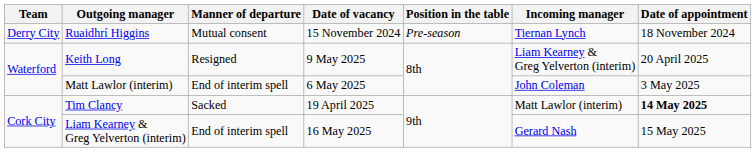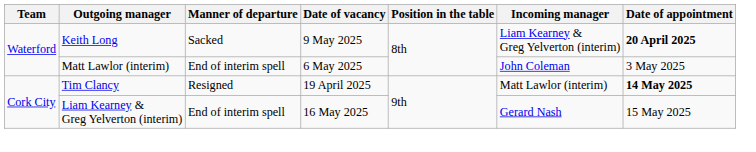 <table class="wikitable sortable">
 <tr>
 <th>Team</th>
 <th>Outgoing manager</th>
 <th>Manner of departure</th>
 <th>Date of vacancy</th>
 <th>Position in the table</th>
 <th>Incoming manager</th>
 <th>Date of appointment</th>
 </tr>
 <tr>
-<td><a href='#'>Derry City</a></td>
-<td nowrap> <a href='#'>Ruaidhrí Higgins</a></td>
-<td>Mutual consent</td>
-<td>15 November 2024</td>
-<td><em>Pre-season</em></td>
-<td nowrap> <a href='#'>Tiernan Lynch</a></td>
-<td>18 November 2024</td>
-</tr>
-<tr>
 <td rowspan="2"><a href='#'>Waterford</a></td>
 <td nowrap> <a href='#'>Keith Long</a></td>
-<td>Resigned</td>
+<td>Sacked</td>
 <td>9 May 2025</td>
 <td rowspan="2">8th</td>
 <td nowrap> <a href='#'>Liam Kearney</a> &<br> Greg Yelverton (interim)</td>
-<td>20 April 2025</td>
+<td><strong>20 April 2025</strong></td>
 </tr>
 <tr>
 <td nowrap> Matt Lawlor (interim)</td>
 <td>End of interim spell</td>
 <td>6 May 2025</td>
 <td nowrap> <a href='#'>John Coleman</a></td>
 <td>3 May 2025</td>
 </tr>
 <tr>
 <td rowspan="2"><a href='#'>Cork City</a></td>
 <td nowrap> <a href='#'>Tim Clancy</a></td>
-<td>Sacked</td>
+<td>Resigned</td>
 <td>19 April 2025</td>
 <td rowspan="2">9th</td>
 <td nowrap> Matt Lawlor (interim)</td>
 <td><strong>14 May 2025</strong></td>
 </tr>
 <tr>
 <td nowrap> <a href='#'>Liam Kearney</a> &<br> Greg Yelverton (interim)</td>
 <td>End of interim spell</td>
 <td>16 May 2025</td>
 <td nowrap> <a href='#'>Gerard Nash</a></td>
 <td>15 May 2025</td>
 </tr>
 </table>
